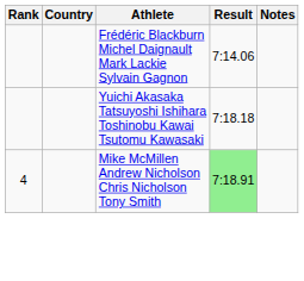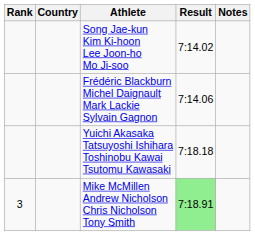 <table class="wikitable" style="text-align:center">
 <tr>
 <th>Rank</th>
 <th>Country</th>
 <th>Athlete</th>
 <th>Result</th>
 <th>Notes</th>
+</tr>
+<tr>
+<td></td>
+<td align=left></td>
+<td align=left><a href='#'>Song Jae-kun</a> <br> <a href='#'>Kim Ki-hoon</a> <br> <a href='#'>Lee Joon-ho</a> <br> <a href='#'>Mo Ji-soo</a></td>
+<td>7:14.02</td>
+<td></td>
 </tr>
 <tr>
 <td></td>
 <td align=left></td>
 <td align=left><a href='#'>Frédéric Blackburn</a> <br> <a href='#'>Michel Daignault</a> <br> <a href='#'>Mark Lackie</a> <br> <a href='#'>Sylvain Gagnon</a></td>
 <td>7:14.06</td>
 <td></td>
 </tr>
 <tr>
 <td></td>
 <td align=left></td>
 <td align=left><a href='#'>Yuichi Akasaka</a> <br> <a href='#'>Tatsuyoshi Ishihara</a> <br> <a href='#'>Toshinobu Kawai</a> <br> <a href='#'>Tsutomu Kawasaki</a></td>
 <td>7:18.18</td>
 <td></td>
 </tr>
 <tr>
-<td>4</td>
+<td>3</td>
 <td align=left></td>
 <td align=left><a href='#'>Mike McMillen</a> <br> <a href='#'>Andrew Nicholson</a> <br> <a href='#'>Chris Nicholson</a> <br> <a href='#'>Tony Smith</a></td>
 <td style="background: lightgreen;">7:18.91</td>
 <td></td>
 </tr>
 </table>
